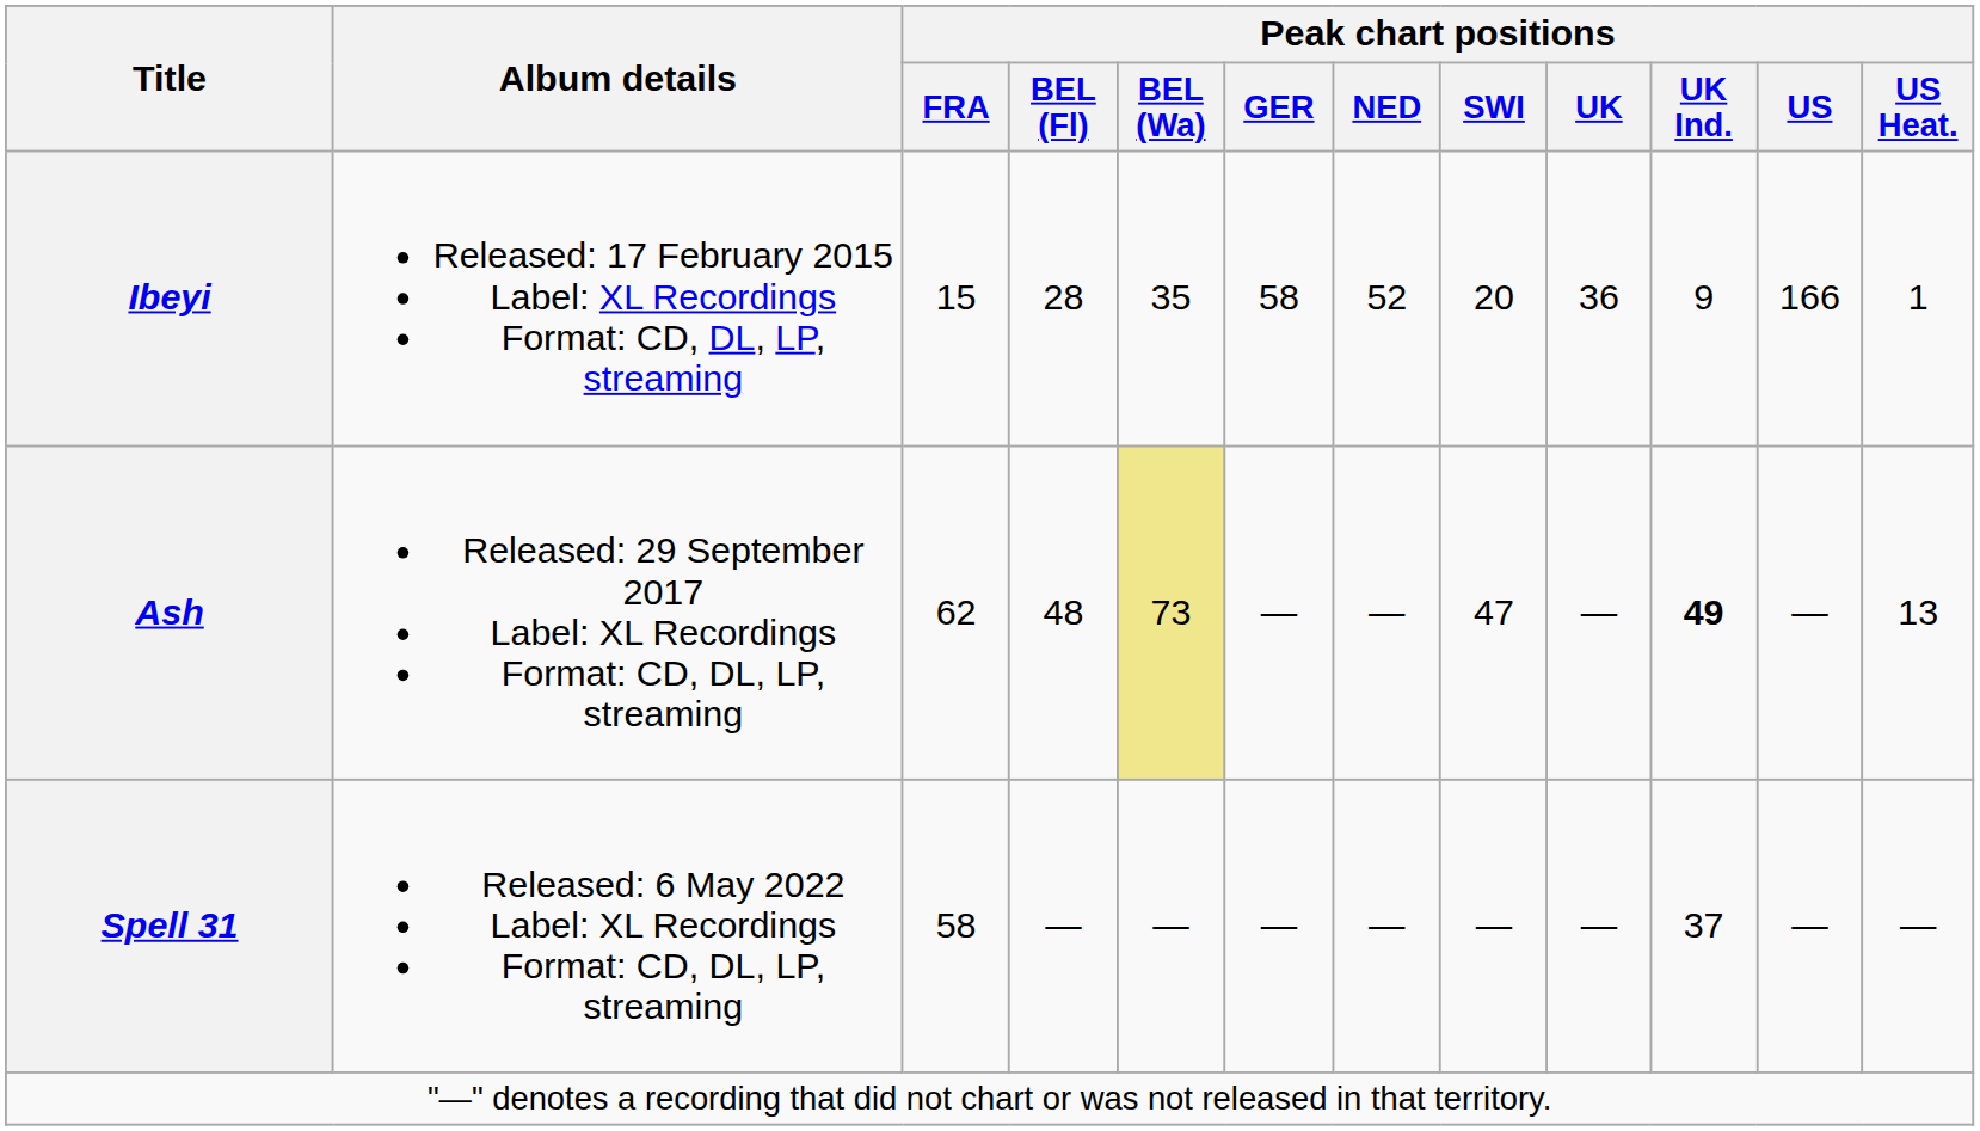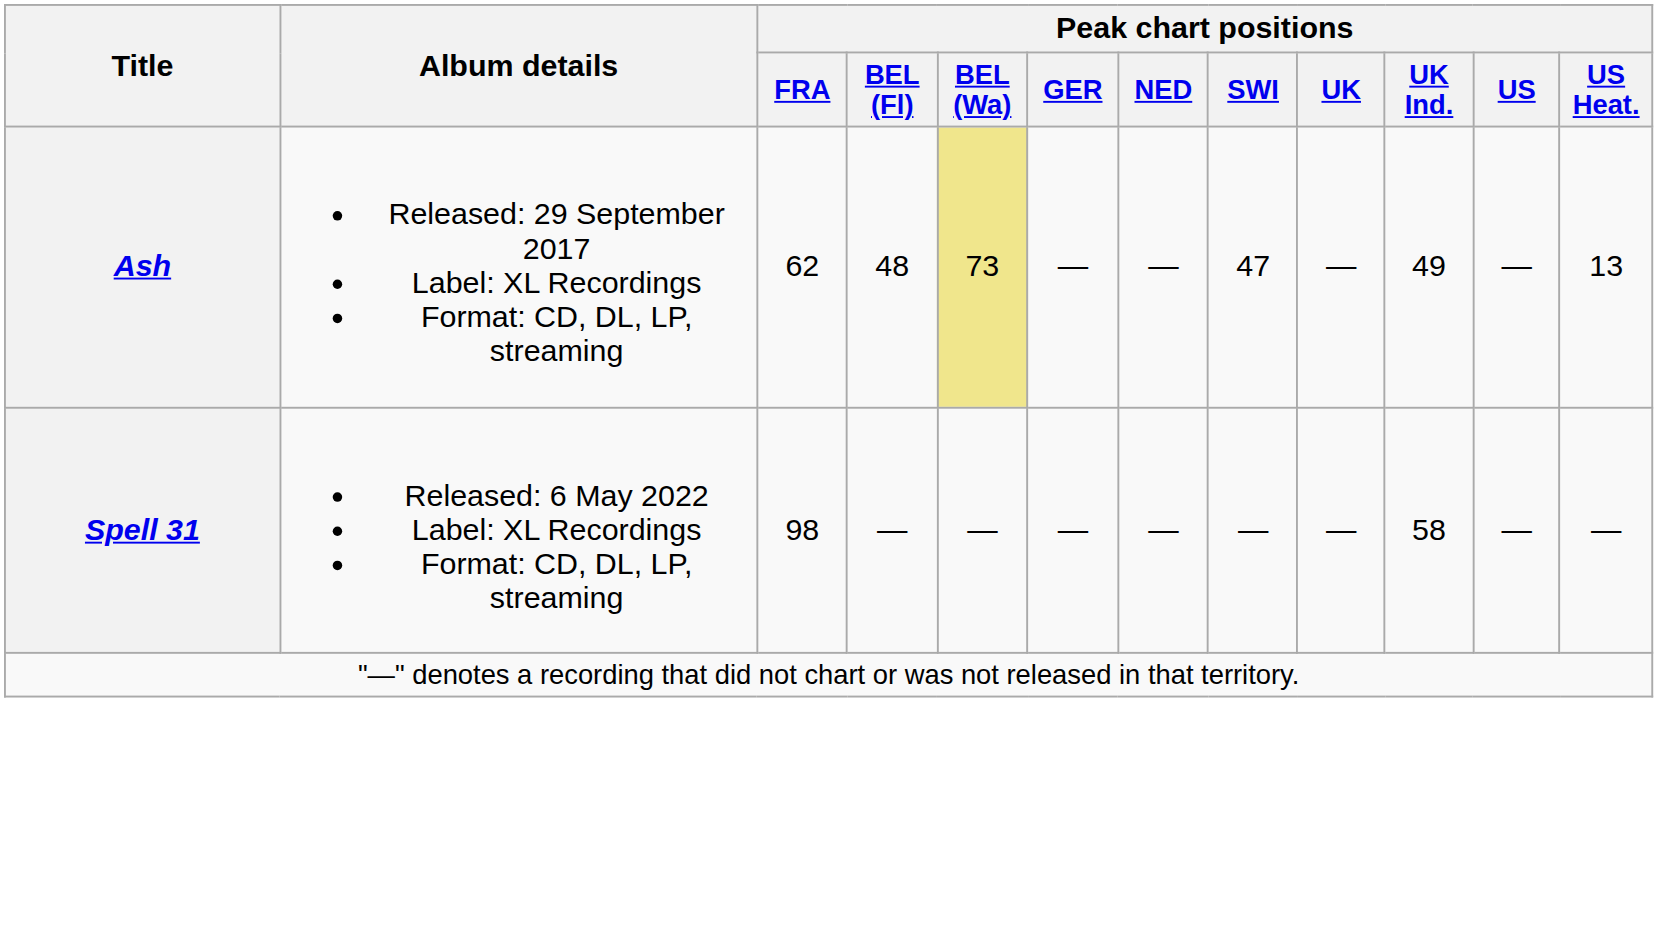 <table class="wikitable plainrowheaders" style="text-align:center;">
 <tr>
 <th scope="col" rowspan="2" style="width:10em;">Title</th>
 <th scope="col" rowspan="2" style="width:17em;">Album details</th>
 <th scope="col" colspan="10">Peak chart positions</th>
 </tr>
 <tr>
 <th scope="col" style="width:3em;font-size:90%;"><a href='#'>FRA</a><br></th>
 <th scope="col" style="width:3em;font-size:90%;"><a href='#'>BEL <br>(Fl)</a><br></th>
 <th scope="col" style="width:3em;font-size:90%;"><a href='#'>BEL <br>(Wa)</a><br></th>
 <th scope="col" style="width:3em;font-size:90%;"><a href='#'>GER</a><br></th>
 <th scope="col" style="width:3em;font-size:90%;"><a href='#'>NED</a><br></th>
 <th scope="col" style="width:3em;font-size:90%;"><a href='#'>SWI</a><br></th>
 <th scope="col" style="width:3em;font-size:90%;"><a href='#'>UK</a><br></th>
 <th scope="coL" style="width:3em;font-size:90%;"><a href='#'>UK<br>Ind.</a><br></th>
 <th scope="coL" style="width:3em;font-size:90%;"><a href='#'>US</a><br></th>
 <th scope="coL" style="width:3em;font-size:90%;"><a href='#'>US<br>Heat.</a><br></th>
 </tr>
 <tr>
-<th scope="row"><em><a href='#'>Ibeyi</a></em></th>
-<td><br><ul><li>Released: 17 February 2015</li><li>Label: <a href='#'>XL Recordings</a></li><li>Format: CD, <a href='#'>DL</a>, <a href='#'>LP</a>, <a href='#'>streaming</a></li></ul></td>
-<td>15</td>
-<td>28</td>
-<td>35</td>
-<td>58</td>
-<td>52</td>
-<td>20</td>
-<td>36</td>
-<td>9</td>
-<td>166</td>
-<td>1</td>
-</tr>
-<tr>
 <th scope="row"><em><a href='#'>Ash</a></em></th>
 <td><br><ul><li>Released: 29 September 2017</li><li>Label: XL Recordings</li><li>Format: CD, DL, LP, streaming</li></ul></td>
 <td>62</td>
 <td>48</td>
 <td style="background: khaki;">73</td>
 <td>—</td>
 <td>—</td>
 <td>47</td>
 <td>—</td>
-<td><strong>49</strong></td>
+<td>49</td>
 <td>—</td>
 <td>13</td>
 </tr>
 <tr>
 <th scope="row"><em><a href='#'>Spell 31</a></em></th>
 <td><br><ul><li>Released: 6 May 2022</li><li>Label: XL Recordings</li><li>Format: CD, DL, LP, streaming</li></ul></td>
-<td>58</td>
+<td>98</td>
 <td>—</td>
 <td>—</td>
 <td>—</td>
 <td>—</td>
 <td>—</td>
 <td>—</td>
-<td>37</td>
+<td>58</td>
 <td>—</td>
 <td>—</td>
 </tr>
 <tr>
 <td colspan="12" style="font-size:90%">"—" denotes a recording that did not chart or was not released in that territory.</td>
 </tr>
 </table>
